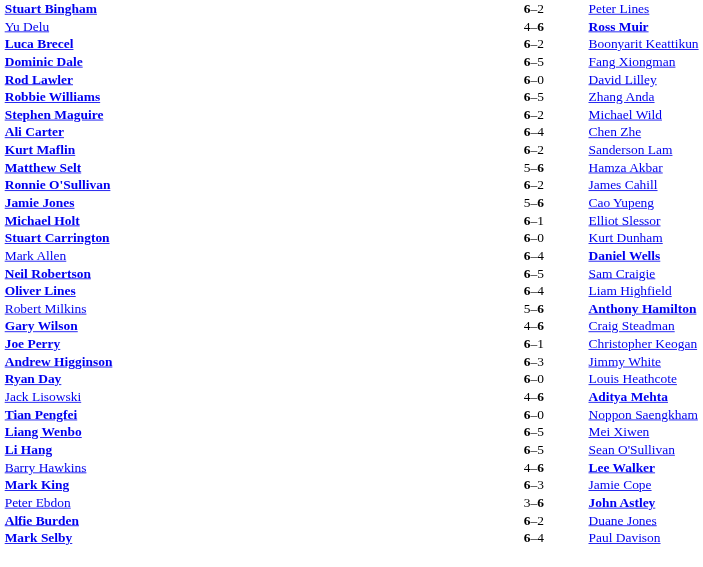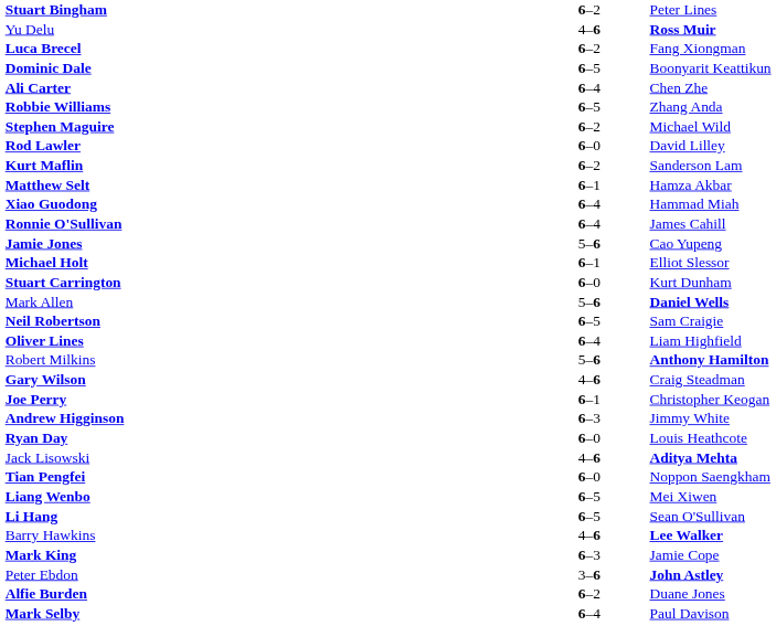 <table width="100%" cellspacing="1">
 <tr>
 <th width=45%></th>
 <th width=10%></th>
 <th width=45%></th>
 </tr>
 <tr>
 <td> <strong><a href='#'>Stuart Bingham</a></strong></td>
 <td align="center"><strong>6</strong>–2</td>
 <td> <a href='#'>Peter Lines</a></td>
 </tr>
 <tr>
 <td> <a href='#'>Yu Delu</a></td>
 <td align="center">4–<strong>6</strong></td>
 <td> <strong><a href='#'>Ross Muir</a></strong></td>
 </tr>
 <tr>
 <td> <strong><a href='#'>Luca Brecel</a></strong></td>
 <td align="center"><strong>6</strong>–2</td>
-<td> <a href='#'>Boonyarit Keattikun</a></td>
+<td> <a href='#'>Fang Xiongman</a></td>
 </tr>
 <tr>
 <td> <strong><a href='#'>Dominic Dale</a></strong></td>
 <td align="center"><strong>6</strong>–5</td>
-<td> <a href='#'>Fang Xiongman</a></td>
+<td> <a href='#'>Boonyarit Keattikun</a></td>
 </tr>
 <tr>
-<td> <strong><a href='#'>Rod Lawler</a></strong></td>
-<td align="center"><strong>6</strong>–0</td>
-<td> <a href='#'>David Lilley</a></td>
+<td> <strong><a href='#'>Ali Carter</a></strong></td>
+<td align="center"><strong>6</strong>–4</td>
+<td> <a href='#'>Chen Zhe</a></td>
 </tr>
 <tr>
 <td> <strong><a href='#'>Robbie Williams</a></strong></td>
 <td align="center"><strong>6</strong>–5</td>
 <td> <a href='#'>Zhang Anda</a></td>
 </tr>
 <tr>
 <td> <strong><a href='#'>Stephen Maguire</a></strong></td>
 <td align="center"><strong>6</strong>–2</td>
 <td> <a href='#'>Michael Wild</a></td>
 </tr>
 <tr>
-<td> <strong><a href='#'>Ali Carter</a></strong></td>
-<td align="center"><strong>6</strong>–4</td>
-<td> <a href='#'>Chen Zhe</a></td>
+<td> <strong><a href='#'>Rod Lawler</a></strong></td>
+<td align="center"><strong>6</strong>–0</td>
+<td> <a href='#'>David Lilley</a></td>
 </tr>
 <tr>
 <td> <strong><a href='#'>Kurt Maflin</a></strong></td>
 <td align="center"><strong>6</strong>–2</td>
 <td> <a href='#'>Sanderson Lam</a></td>
 </tr>
 <tr>
 <td> <strong><a href='#'>Matthew Selt</a></strong></td>
-<td align="center">5–<strong>6</strong></td>
+<td align="center"><strong>6</strong>–1</td>
 <td> <a href='#'>Hamza Akbar</a></td>
 </tr>
 <tr>
+<td> <strong><a href='#'>Xiao Guodong</a></strong></td>
+<td align="center"><strong>6</strong>–4</td>
+<td> <a href='#'>Hammad Miah</a></td>
+</tr>
+<tr>
 <td> <strong><a href='#'>Ronnie O'Sullivan</a></strong></td>
-<td align="center"><strong>6</strong>–2</td>
+<td align="center"><strong>6</strong>–4</td>
 <td> <a href='#'>James Cahill</a></td>
 </tr>
 <tr>
 <td> <strong><a href='#'>Jamie Jones</a></strong></td>
 <td align="center">5–<strong>6</strong></td>
 <td> <a href='#'>Cao Yupeng</a></td>
 </tr>
 <tr>
 <td> <strong><a href='#'>Michael Holt</a></strong></td>
 <td align="center"><strong>6</strong>–1</td>
 <td> <a href='#'>Elliot Slessor</a></td>
 </tr>
 <tr>
 <td> <strong><a href='#'>Stuart Carrington</a></strong></td>
 <td align="center"><strong>6</strong>–0</td>
 <td> <a href='#'>Kurt Dunham</a></td>
 </tr>
 <tr>
 <td> <a href='#'>Mark Allen</a></td>
-<td align="center"><strong>6</strong>–4</td>
+<td align="center">5–<strong>6</strong></td>
 <td> <strong><a href='#'>Daniel Wells</a></strong></td>
 </tr>
 <tr>
 <td> <strong><a href='#'>Neil Robertson</a></strong></td>
 <td align="center"><strong>6</strong>–5</td>
 <td> <a href='#'>Sam Craigie</a></td>
 </tr>
 <tr>
 <td> <strong><a href='#'>Oliver Lines</a></strong></td>
 <td align="center"><strong>6</strong>–4</td>
 <td> <a href='#'>Liam Highfield</a></td>
 </tr>
 <tr>
 <td> <a href='#'>Robert Milkins</a></td>
 <td align="center">5–<strong>6</strong></td>
 <td> <strong><a href='#'>Anthony Hamilton</a></strong></td>
 </tr>
 <tr>
 <td> <strong><a href='#'>Gary Wilson</a></strong></td>
 <td align="center">4–<strong>6</strong></td>
 <td> <a href='#'>Craig Steadman</a></td>
 </tr>
 <tr>
 <td> <strong><a href='#'>Joe Perry</a></strong></td>
 <td align="center"><strong>6</strong>–1</td>
 <td> <a href='#'>Christopher Keogan</a></td>
 </tr>
 <tr>
 <td> <strong><a href='#'>Andrew Higginson</a></strong></td>
 <td align="center"><strong>6</strong>–3</td>
 <td> <a href='#'>Jimmy White</a></td>
 </tr>
 <tr>
 <td> <strong><a href='#'>Ryan Day</a></strong></td>
 <td align="center"><strong>6</strong>–0</td>
 <td> <a href='#'>Louis Heathcote</a></td>
 </tr>
 <tr>
 <td> <a href='#'>Jack Lisowski</a></td>
 <td align="center">4–<strong>6</strong></td>
 <td> <strong><a href='#'>Aditya Mehta</a></strong></td>
 </tr>
 <tr>
 <td> <strong><a href='#'>Tian Pengfei</a></strong></td>
 <td align="center"><strong>6</strong>–0</td>
 <td> <a href='#'>Noppon Saengkham</a></td>
 </tr>
 <tr>
 <td> <strong><a href='#'>Liang Wenbo</a></strong></td>
 <td align="center"><strong>6</strong>–5</td>
 <td> <a href='#'>Mei Xiwen</a></td>
 </tr>
 <tr>
 <td> <strong><a href='#'>Li Hang</a></strong></td>
 <td align="center"><strong>6</strong>–5</td>
 <td> <a href='#'>Sean O'Sullivan</a></td>
 </tr>
 <tr>
 <td> <a href='#'>Barry Hawkins</a></td>
 <td align="center">4–<strong>6</strong></td>
 <td> <strong><a href='#'>Lee Walker</a></strong></td>
 </tr>
 <tr>
 <td> <strong><a href='#'>Mark King</a></strong></td>
 <td align="center"><strong>6</strong>–3</td>
 <td> <a href='#'>Jamie Cope</a></td>
 </tr>
 <tr>
 <td> <a href='#'>Peter Ebdon</a></td>
 <td align="center">3–<strong>6</strong></td>
 <td> <strong><a href='#'>John Astley</a></strong></td>
 </tr>
 <tr>
 <td> <strong><a href='#'>Alfie Burden</a></strong></td>
 <td align="center"><strong>6</strong>–2</td>
 <td> <a href='#'>Duane Jones</a></td>
 </tr>
 <tr>
 <td> <strong><a href='#'>Mark Selby</a></strong></td>
 <td align="center"><strong>6</strong>–4</td>
 <td> <a href='#'>Paul Davison</a></td>
 </tr>
 </table>
